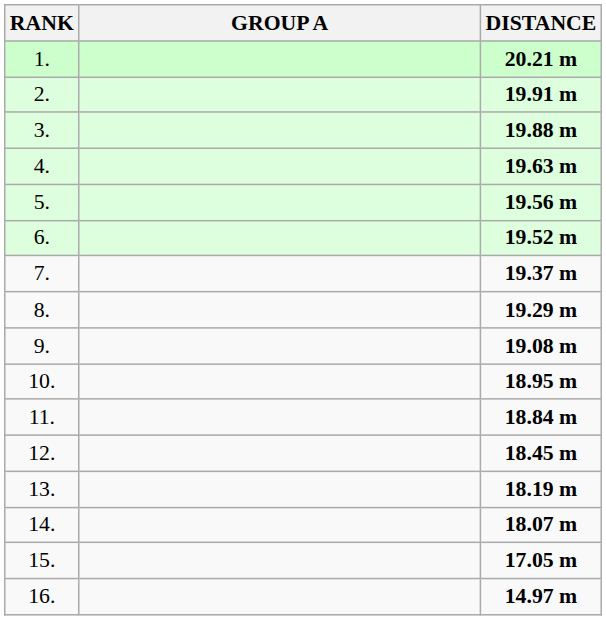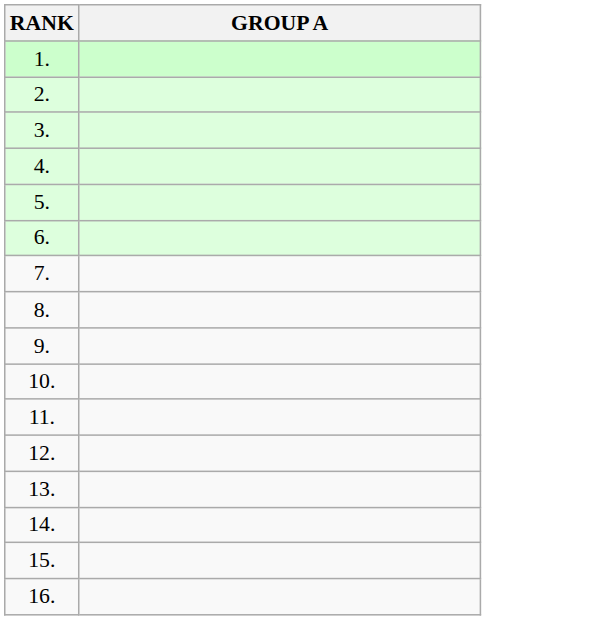 <table class="wikitable" style="border-collapse: collapse; font-size: 90%;">
 <tr>
 <th>RANK</th>
 <th align="center" style="width: 18em">GROUP A</th>
-<th>DISTANCE</th>
 </tr>
 <tr style="background:#ccffcc;">
 <td align="center">1.</td>
 <td></td>
-<td align="center"><strong>20.21 m</strong></td>
 </tr>
 <tr style="background:#ddffdd;">
 <td align="center">2.</td>
 <td></td>
-<td align="center"><strong>19.91 m</strong></td>
 </tr>
 <tr style="background:#ddffdd;">
 <td align="center">3.</td>
 <td></td>
-<td align="center"><strong>19.88 m</strong></td>
 </tr>
 <tr style="background:#ddffdd;">
 <td align="center">4.</td>
 <td></td>
-<td align="center"><strong>19.63 m</strong></td>
 </tr>
 <tr style="background:#ddffdd;">
 <td align="center">5.</td>
 <td></td>
-<td align="center"><strong>19.56 m</strong></td>
 </tr>
 <tr style="background:#ddffdd;">
 <td align="center">6.</td>
 <td></td>
-<td align="center"><strong>19.52 m</strong></td>
 </tr>
 <tr>
 <td align="center">7.</td>
 <td></td>
-<td align="center"><strong>19.37 m</strong></td>
 </tr>
 <tr>
 <td align="center">8.</td>
 <td></td>
-<td align="center"><strong>19.29 m</strong></td>
 </tr>
 <tr>
 <td align="center">9.</td>
 <td></td>
-<td align="center"><strong>19.08 m</strong></td>
 </tr>
 <tr>
 <td align="center">10.</td>
 <td></td>
-<td align="center"><strong>18.95 m</strong></td>
 </tr>
 <tr>
 <td align="center">11.</td>
 <td></td>
-<td align="center"><strong>18.84 m</strong></td>
 </tr>
 <tr>
 <td align="center">12.</td>
 <td></td>
-<td align="center"><strong>18.45 m</strong></td>
 </tr>
 <tr>
 <td align="center">13.</td>
 <td></td>
-<td align="center"><strong>18.19 m</strong></td>
 </tr>
 <tr>
 <td align="center">14.</td>
 <td></td>
-<td align="center"><strong>18.07 m</strong></td>
 </tr>
 <tr>
 <td align="center">15.</td>
 <td></td>
-<td align="center"><strong>17.05 m</strong></td>
 </tr>
 <tr>
 <td align="center">16.</td>
 <td></td>
-<td align="center"><strong>14.97 m</strong></td>
 </tr>
 </table>
